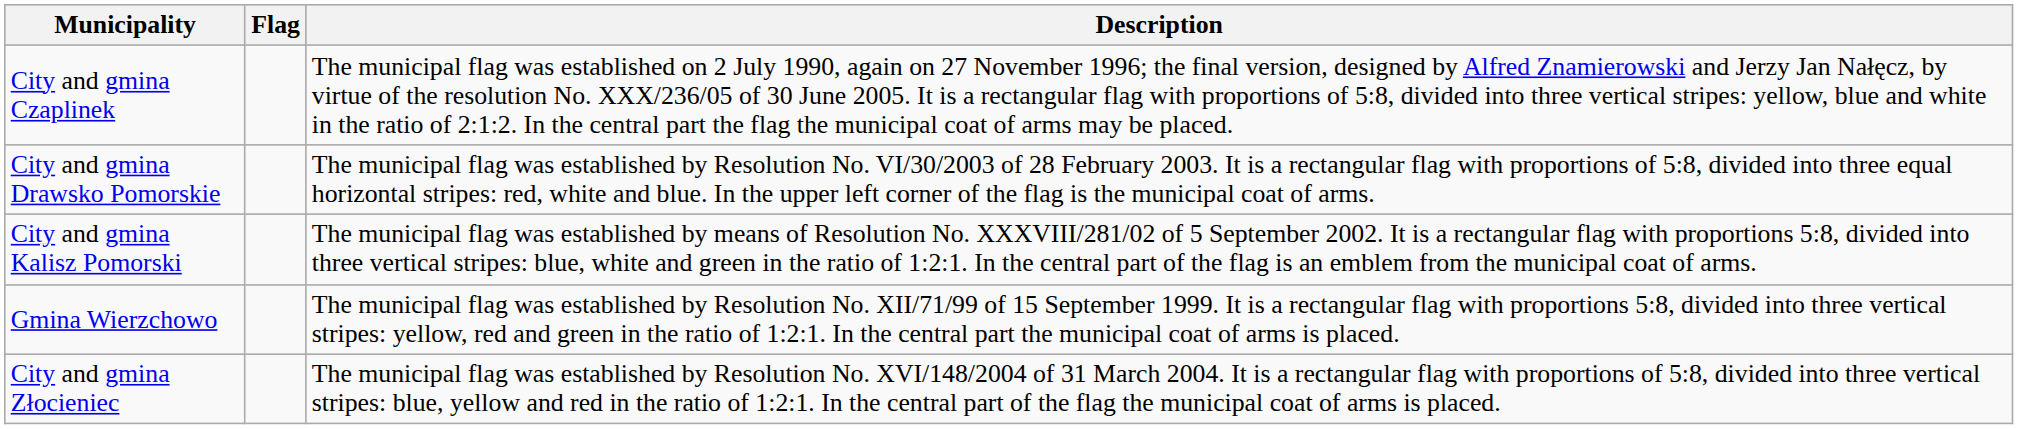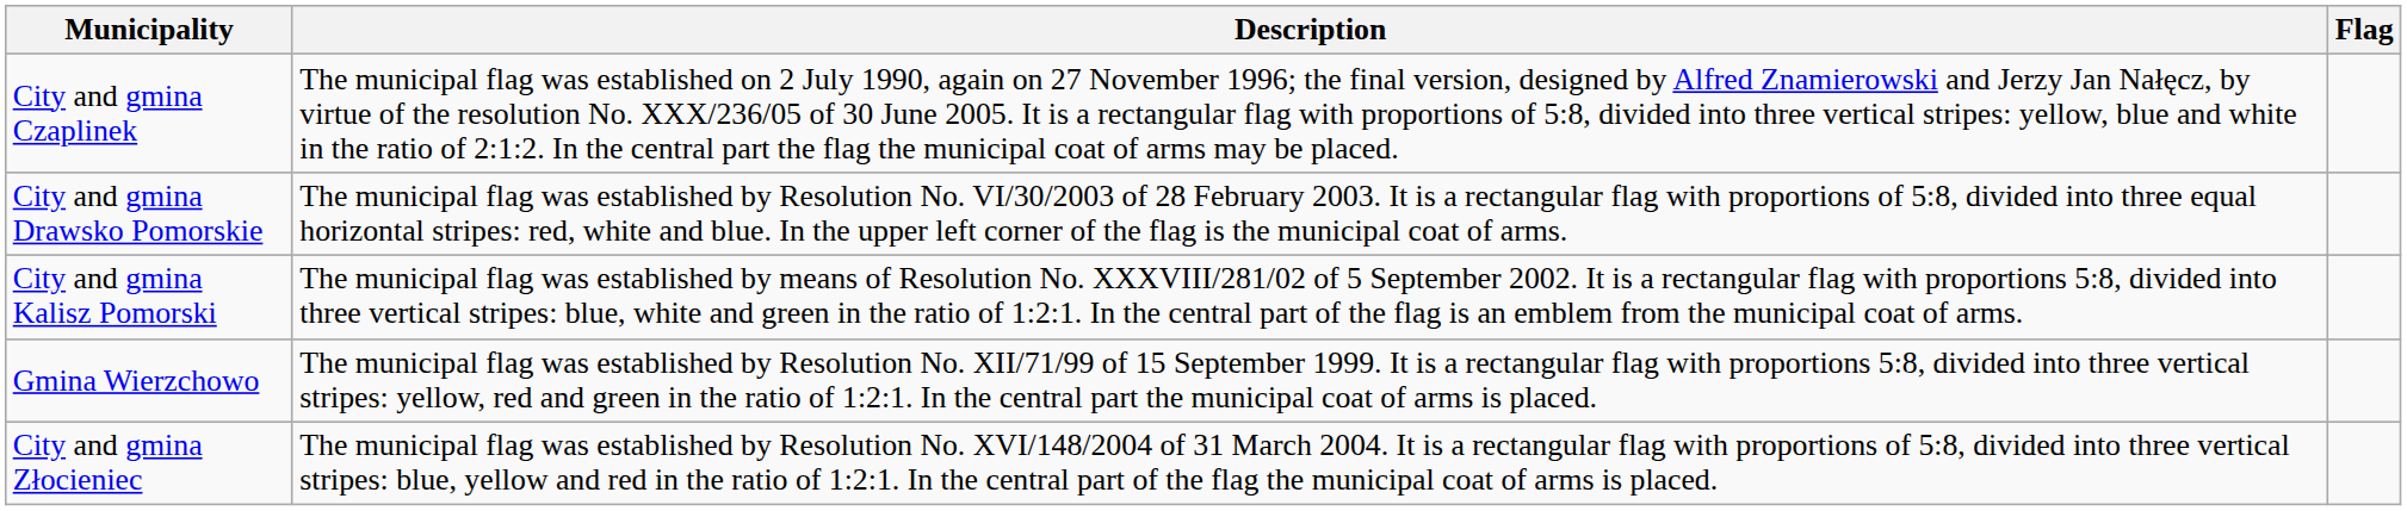 <table class="wikitable">
 <tr>
 <th>Municipality</th>
+<th>Description</th>
 <th>Flag</th>
-<th>Description</th>
 </tr>
 <tr>
 <td><a href='#'>City</a> and <a href='#'>gmina Czaplinek</a></td>
+<td>The municipal flag was established on 2 July 1990, again on 27 November 1996; the final version, designed by <a href='#'>Alfred Znamierowski</a> and Jerzy Jan Nałęcz, by virtue of the resolution No. XXX/236/05 of 30 June 2005. It is a rectangular flag with proportions of 5:8, divided into three vertical stripes: yellow, blue and white in the ratio of 2:1:2. In the central part the flag the municipal coat of arms may be placed.</td>
 <td></td>
-<td>The municipal flag was established on 2 July 1990, again on 27 November 1996; the final version, designed by <a href='#'>Alfred Znamierowski</a> and Jerzy Jan Nałęcz, by virtue of the resolution No. XXX/236/05 of 30 June 2005. It is a rectangular flag with proportions of 5:8, divided into three vertical stripes: yellow, blue and white in the ratio of 2:1:2. In the central part the flag the municipal coat of arms may be placed.</td>
 </tr>
 <tr>
 <td><a href='#'>City</a> and <a href='#'>gmina Drawsko Pomorskie</a></td>
+<td>The municipal flag was established by Resolution No. VI/30/2003 of 28 February 2003. It is a rectangular flag with proportions of 5:8, divided into three equal horizontal stripes: red, white and blue. In the upper left corner of the flag is the municipal coat of arms.</td>
 <td></td>
-<td>The municipal flag was established by Resolution No. VI/30/2003 of 28 February 2003. It is a rectangular flag with proportions of 5:8, divided into three equal horizontal stripes: red, white and blue. In the upper left corner of the flag is the municipal coat of arms.</td>
 </tr>
 <tr>
 <td><a href='#'>City</a> and <a href='#'>gmina Kalisz Pomorski</a></td>
+<td>The municipal flag was established by means of Resolution No. XXXVIII/281/02 of 5 September 2002. It is a rectangular flag with proportions 5:8, divided into three vertical stripes: blue, white and green in the ratio of 1:2:1. In the central part of the flag is an emblem from the municipal coat of arms.</td>
 <td></td>
-<td>The municipal flag was established by means of Resolution No. XXXVIII/281/02 of 5 September 2002. It is a rectangular flag with proportions 5:8, divided into three vertical stripes: blue, white and green in the ratio of 1:2:1. In the central part of the flag is an emblem from the municipal coat of arms.</td>
 </tr>
 <tr>
 <td><a href='#'>Gmina Wierzchowo</a></td>
+<td>The municipal flag was established by Resolution No. XII/71/99 of 15 September 1999. It is a rectangular flag with proportions 5:8, divided into three vertical stripes: yellow, red and green in the ratio of 1:2:1. In the central part the municipal coat of arms is placed.</td>
 <td></td>
-<td>The municipal flag was established by Resolution No. XII/71/99 of 15 September 1999. It is a rectangular flag with proportions 5:8, divided into three vertical stripes: yellow, red and green in the ratio of 1:2:1. In the central part the municipal coat of arms is placed.</td>
 </tr>
 <tr>
 <td><a href='#'>City</a> and <a href='#'>gmina Złocieniec</a></td>
+<td>The municipal flag was established by Resolution No. XVI/148/2004 of 31 March 2004. It is a rectangular flag with proportions of 5:8, divided into three vertical stripes: blue, yellow and red in the ratio of 1:2:1. In the central part of the flag the municipal coat of arms is placed.</td>
 <td></td>
-<td>The municipal flag was established by Resolution No. XVI/148/2004 of 31 March 2004. It is a rectangular flag with proportions of 5:8, divided into three vertical stripes: blue, yellow and red in the ratio of 1:2:1. In the central part of the flag the municipal coat of arms is placed.</td>
 </tr>
 </table>
